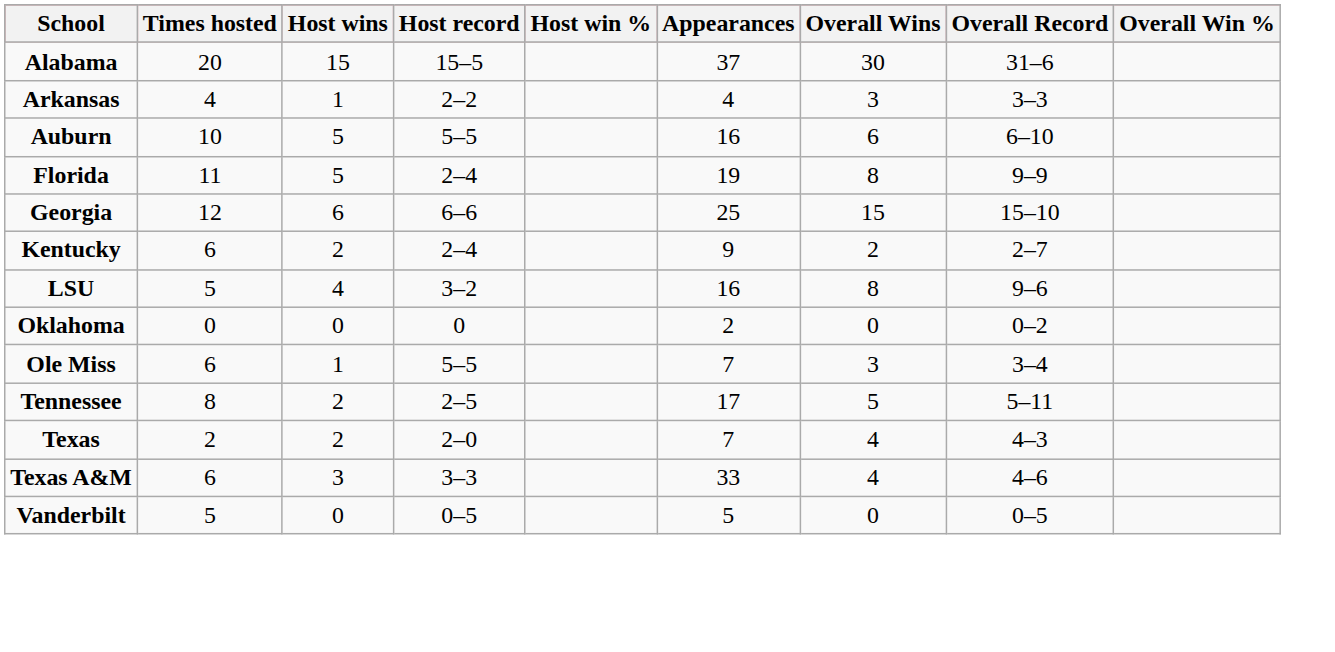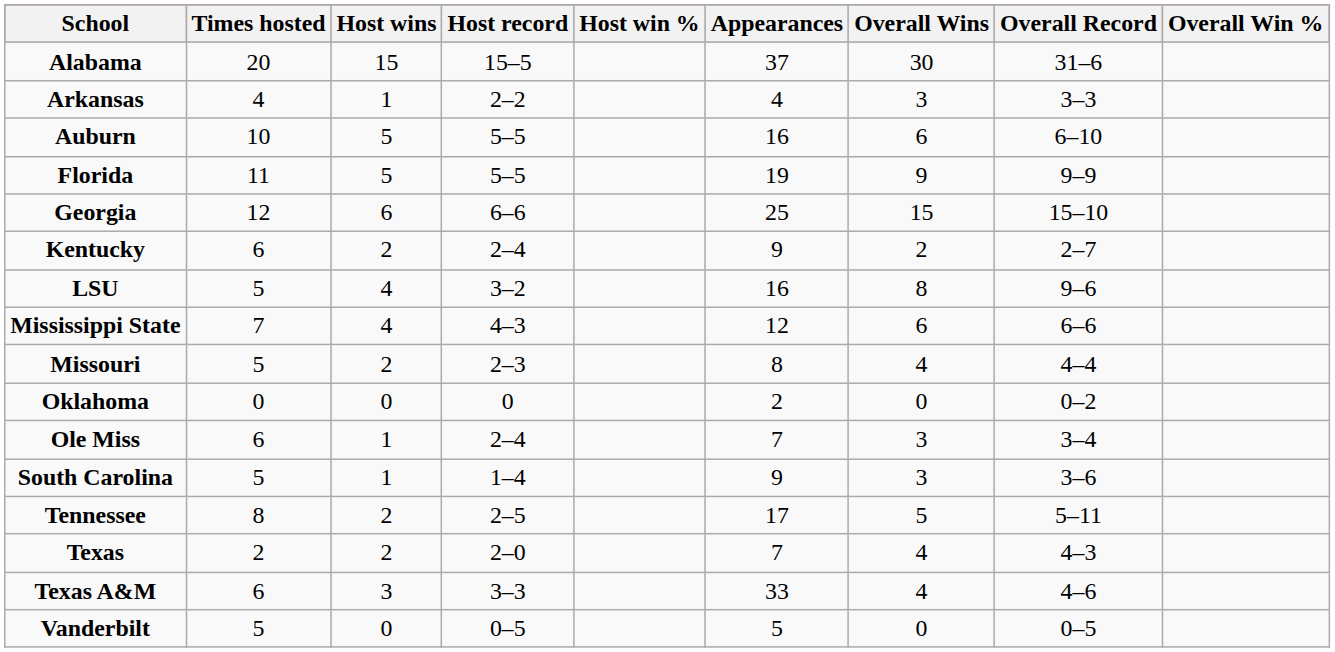 <table class="wikitable sortable" style="text-align:center">
 <tr style="background:#A32638;"|>
 <th>School</th>
 <th>Times hosted</th>
 <th>Host wins</th>
 <th class="unsortable">Host record</th>
 <th>Host win %</th>
 <th>Appearances</th>
 <th>Overall Wins</th>
 <th class="unsortable">Overall Record</th>
 <th>Overall Win %</th>
 </tr>
 <tr style=>
 <td><strong>Alabama</strong></td>
 <td>20</td>
 <td>15</td>
 <td>15–5</td>
 <td></td>
 <td>37</td>
 <td>30</td>
 <td>31–6</td>
 <td></td>
 </tr>
 <tr style=>
 <td><strong>Arkansas</strong></td>
 <td>4</td>
 <td>1</td>
 <td>2–2</td>
 <td></td>
 <td>4</td>
 <td>3</td>
 <td>3–3</td>
 <td></td>
 </tr>
 <tr style=>
 <td><strong>Auburn</strong></td>
 <td>10</td>
 <td>5</td>
 <td>5–5</td>
 <td></td>
 <td>16</td>
 <td>6</td>
 <td>6–10</td>
 <td></td>
 </tr>
 <tr style=>
 <td><strong>Florida</strong></td>
 <td>11</td>
 <td>5</td>
-<td>2–4</td>
+<td>5–5</td>
 <td></td>
 <td>19</td>
-<td>8</td>
+<td>9</td>
 <td>9–9</td>
 <td></td>
 </tr>
 <tr style=>
 <td><strong>Georgia</strong></td>
 <td>12</td>
 <td>6</td>
 <td>6–6</td>
 <td></td>
 <td>25</td>
 <td>15</td>
 <td>15–10</td>
 <td></td>
 </tr>
 <tr style=>
 <td><strong>Kentucky</strong></td>
 <td>6</td>
 <td>2</td>
 <td>2–4</td>
 <td></td>
 <td>9</td>
 <td>2</td>
 <td>2–7</td>
 <td></td>
 </tr>
 <tr style=>
 <td><strong>LSU</strong></td>
 <td>5</td>
 <td>4</td>
 <td>3–2</td>
 <td></td>
 <td>16</td>
 <td>8</td>
 <td>9–6</td>
 <td></td>
 </tr>
 <tr style=>
+<td><strong>Mississippi State</strong></td>
+<td>7</td>
+<td>4</td>
+<td>4–3</td>
+<td></td>
+<td>12</td>
+<td>6</td>
+<td>6–6</td>
+<td></td>
+</tr>
+<tr style=>
+<td><strong>Missouri</strong></td>
+<td>5</td>
+<td>2</td>
+<td>2–3</td>
+<td></td>
+<td>8</td>
+<td>4</td>
+<td>4–4</td>
+<td></td>
+</tr>
+<tr style=>
 <td><strong>Oklahoma</strong></td>
 <td>0</td>
 <td>0</td>
 <td>0</td>
 <td></td>
 <td>2</td>
 <td>0</td>
 <td>0–2</td>
 <td></td>
 </tr>
 <tr style=>
 <td><strong>Ole Miss</strong></td>
 <td>6</td>
 <td>1</td>
-<td>5–5</td>
+<td>2–4</td>
 <td></td>
 <td>7</td>
 <td>3</td>
 <td>3–4</td>
+<td></td>
+</tr>
+<tr style=>
+<td><strong>South Carolina</strong></td>
+<td>5</td>
+<td>1</td>
+<td>1–4</td>
+<td></td>
+<td>9</td>
+<td>3</td>
+<td>3–6</td>
 <td></td>
 </tr>
 <tr style=>
 <td><strong>Tennessee</strong></td>
 <td>8</td>
 <td>2</td>
 <td>2–5</td>
 <td></td>
 <td>17</td>
 <td>5</td>
 <td>5–11</td>
 <td></td>
 </tr>
 <tr style=>
 <td><strong>Texas</strong></td>
 <td>2</td>
 <td>2</td>
 <td>2–0</td>
 <td></td>
 <td>7</td>
 <td>4</td>
 <td>4–3</td>
 <td></td>
 </tr>
 <tr style=>
 <td><strong>Texas A&M</strong></td>
 <td>6</td>
 <td>3</td>
 <td>3–3</td>
 <td></td>
 <td>33</td>
 <td>4</td>
 <td>4–6</td>
 <td></td>
 </tr>
 <tr style=>
 <td><strong>Vanderbilt</strong></td>
 <td>5</td>
 <td>0</td>
 <td>0–5</td>
 <td></td>
 <td>5</td>
 <td>0</td>
 <td>0–5</td>
 <td></td>
 </tr>
 </table>
